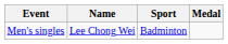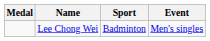 <table class="wikitable sortable" style="font-size: 95%;">
 <tr>
-<th>Event</th>
+<th>Medal</th>
 <th>Name</th>
 <th>Sport</th>
-<th>Medal</th>
+<th>Event</th>
 </tr>
 <tr>
-<td><a href='#'>Men's singles</a></td>
+<td></td>
 <td><a href='#'>Lee Chong Wei</a></td>
 <td><a href='#'>Badminton</a></td>
-<td></td>
+<td><a href='#'>Men's singles</a></td>
 </tr>
 </table>
